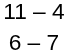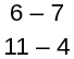 <table style="text-align:center">
 <tr>
 <th width=200></th>
 <th width=100></th>
 <th width=200></th>
 </tr>
 <tr>
+<td align=right></td>
+<td>6 – 7</td>
+<td align=left><strong></strong></td>
+</tr>
+<tr>
 <td align=right><strong></strong></td>
 <td>11 – 4</td>
 <td align=left></td>
 </tr>
-<tr>
-<td align=right></td>
-<td>6 – 7</td>
-<td align=left><strong></strong></td>
-</tr>
 </table>
